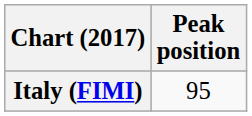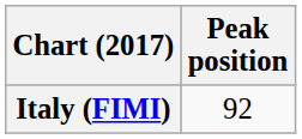 <table class="wikitable plainrowheaders">
 <tr>
 <th>Chart (2017)</th>
 <th>Peak<br>position</th>
 </tr>
 <tr>
 <th scope="row">Italy (<a href='#'>FIMI</a>)</th>
-<td style="text-align:center;">95</td>
+<td style="text-align:center;">92</td>
 </tr>
 </table>
